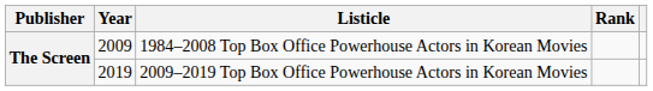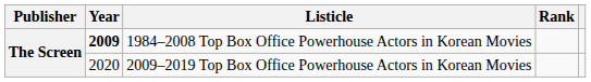 <table class="wikitable plainrowheaders sortable">
 <tr>
 <th scope="col">Publisher</th>
 <th scope="col">Year</th>
 <th scope="col">Listicle</th>
 <th scope="col">Rank</th>
 <th scope="col" class="unsortable"></th>
 </tr>
 <tr>
 <th scope="row" rowspan="2">The Screen</th>
-<td>2009</td>
+<td><strong>2009</strong></td>
 <td>1984–2008 Top Box Office Powerhouse Actors in Korean Movies</td>
 <td></td>
 <td></td>
 </tr>
 <tr>
-<td>2019</td>
+<td>2020</td>
 <td>2009–2019 Top Box Office Powerhouse Actors in Korean Movies</td>
 <td></td>
 <td></td>
 </tr>
 </table>
